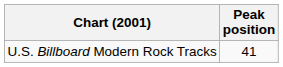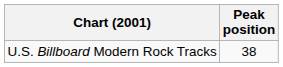 <table class="wikitable">
 <tr>
 <th>Chart (2001)</th>
 <th>Peak<br>position</th>
 </tr>
 <tr>
 <td>U.S. <em>Billboard</em> Modern Rock Tracks</td>
-<td align="center">41</td>
+<td align="center">38</td>
 </tr>
 </table>
